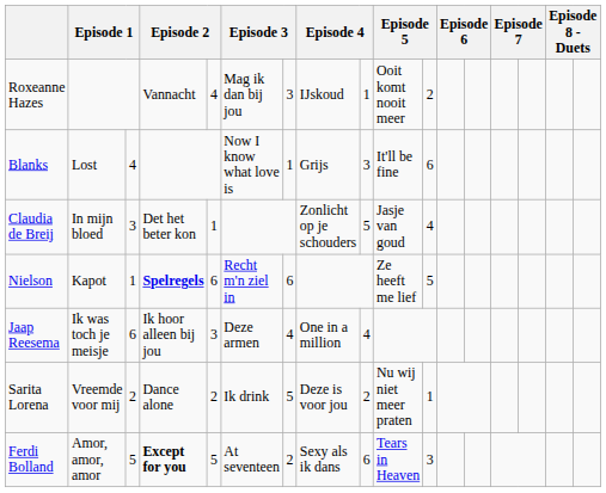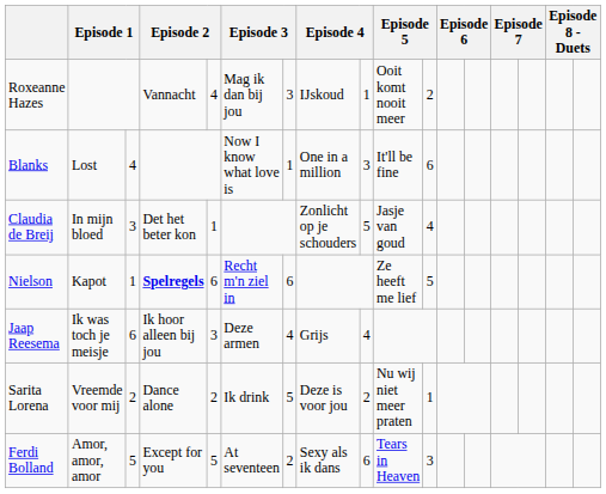 <table class="wikitable">
 <tr>
 <th></th>
 <th colspan="2">Episode 1</th>
 <th colspan="2">Episode 2</th>
 <th colspan="2">Episode 3</th>
 <th colspan="2">Episode 4</th>
 <th colspan="2">Episode 5</th>
 <th colspan="2">Episode 6</th>
 <th colspan="2">Episode 7</th>
 <th colspan="2">Episode 8 - Duets</th>
 </tr>
 <tr>
 <td>Roxeanne Hazes</td>
 <td colspan="2"></td>
 <td>Vannacht</td>
 <td>4</td>
 <td>Mag ik dan bij jou</td>
 <td>3</td>
 <td>IJskoud</td>
 <td>1</td>
 <td>Ooit komt nooit meer</td>
 <td>2</td>
 <td></td>
 <td></td>
 <td></td>
 <td></td>
 <td></td>
 <td></td>
 </tr>
 <tr>
 <td><a href='#'>Blanks</a></td>
 <td>Lost</td>
 <td>4</td>
 <td colspan="2"></td>
 <td>Now I know what love is</td>
 <td>1</td>
-<td>Grijs</td>
+<td>One in a million</td>
 <td>3</td>
 <td>It'll be fine</td>
 <td>6</td>
 <td></td>
 <td></td>
 <td></td>
 <td></td>
 <td></td>
 <td></td>
 </tr>
 <tr>
 <td><a href='#'>Claudia de Breij</a></td>
 <td>In mijn bloed</td>
 <td>3</td>
 <td>Det het beter kon</td>
 <td>1</td>
 <td colspan="2"></td>
 <td>Zonlicht op je schouders</td>
 <td>5</td>
 <td>Jasje van goud</td>
 <td>4</td>
 <td></td>
 <td></td>
 <td></td>
 <td></td>
 <td></td>
 <td></td>
 </tr>
 <tr>
 <td><a href='#'>Nielson</a></td>
 <td>Kapot</td>
 <td>1</td>
 <td><strong><a href='#'>Spelregels</a></strong></td>
 <td>6</td>
 <td><a href='#'>Recht m'n ziel in</a></td>
 <td>6</td>
 <td colspan="2"></td>
 <td>Ze heeft me lief</td>
 <td>5</td>
 <td></td>
 <td></td>
 <td></td>
 <td></td>
 <td></td>
 <td></td>
 </tr>
 <tr>
 <td><a href='#'>Jaap Reesema</a></td>
 <td>Ik was toch je meisje</td>
 <td>6</td>
 <td>Ik hoor alleen bij jou</td>
 <td>3</td>
 <td>Deze armen</td>
 <td>4</td>
-<td>One in a million</td>
+<td>Grijs</td>
 <td>4</td>
 <td colspan="2"></td>
 <td></td>
 <td></td>
 <td></td>
 <td></td>
 <td></td>
 <td></td>
 </tr>
 <tr>
 <td>Sarita Lorena</td>
 <td>Vreemde voor mij</td>
 <td>2</td>
 <td>Dance alone</td>
 <td>2</td>
 <td>Ik drink</td>
 <td>5</td>
 <td>Deze is voor jou</td>
 <td>2</td>
 <td>Nu wij niet meer praten</td>
 <td>1</td>
 <td colspan="2"></td>
 <td></td>
 <td></td>
 <td></td>
 <td></td>
 </tr>
 <tr>
 <td><a href='#'>Ferdi Bolland</a></td>
 <td>Amor, amor, amor</td>
 <td>5</td>
-<td><strong>Except for you</strong></td>
+<td>Except for you</td>
 <td>5</td>
 <td>At seventeen</td>
 <td>2</td>
 <td>Sexy als ik dans</td>
 <td>6</td>
 <td><a href='#'>Tears in Heaven</a></td>
 <td>3</td>
 <td></td>
 <td></td>
 <td colspan="2"></td>
 <td></td>
 <td></td>
 </tr>
 </table>
